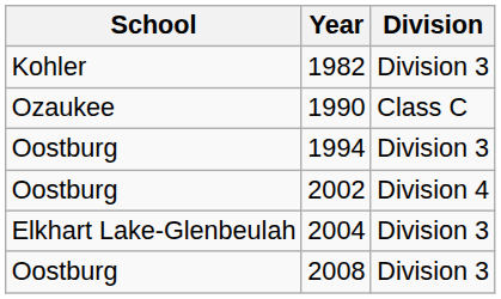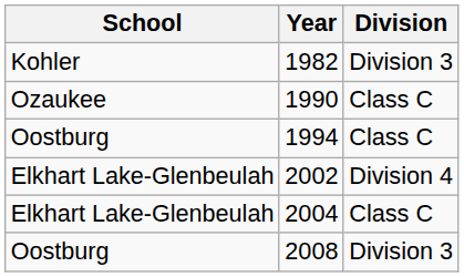 <table class="wikitable">
 <tr>
 <th>School</th>
 <th>Year</th>
 <th>Division</th>
 </tr>
 <tr>
 <td>Kohler</td>
 <td>1982</td>
 <td>Division 3</td>
 </tr>
 <tr>
 <td>Ozaukee</td>
 <td>1990</td>
 <td>Class C</td>
 </tr>
 <tr>
 <td>Oostburg</td>
 <td>1994</td>
-<td>Division 3</td>
+<td>Class C</td>
 </tr>
 <tr>
-<td>Oostburg</td>
+<td>Elkhart Lake-Glenbeulah</td>
 <td>2002</td>
 <td>Division 4</td>
 </tr>
 <tr>
 <td>Elkhart Lake-Glenbeulah</td>
 <td>2004</td>
-<td>Division 3</td>
+<td>Class C</td>
 </tr>
 <tr>
 <td>Oostburg</td>
 <td>2008</td>
 <td>Division 3</td>
 </tr>
 </table>
